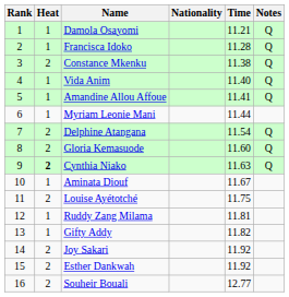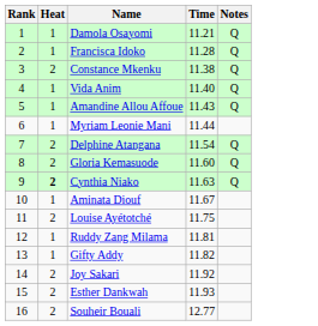 <table class="wikitable sortable" style="text-align:center">
 <tr>
 <th>Rank</th>
 <th>Heat</th>
 <th>Name</th>
-<th>Nationality</th>
 <th>Time</th>
 <th>Notes</th>
 </tr>
 <tr bgcolor=ccffcc>
 <td>1</td>
 <td>1</td>
 <td align=left><a href='#'>Damola Osayomi</a></td>
-<td align=left></td>
 <td>11.21</td>
 <td>Q</td>
 </tr>
 <tr bgcolor=ccffcc>
 <td>2</td>
 <td>1</td>
 <td align=left><a href='#'>Francisca Idoko</a></td>
-<td align=left></td>
 <td>11.28</td>
 <td>Q</td>
 </tr>
 <tr bgcolor=ccffcc>
 <td>3</td>
 <td>2</td>
 <td align=left><a href='#'>Constance Mkenku</a></td>
-<td align=left></td>
 <td>11.38</td>
 <td>Q</td>
 </tr>
 <tr bgcolor=ccffcc>
 <td>4</td>
 <td>1</td>
 <td align=left><a href='#'>Vida Anim</a></td>
-<td align=left></td>
 <td>11.40</td>
 <td>Q</td>
 </tr>
 <tr bgcolor=ccffcc>
 <td>5</td>
 <td>1</td>
 <td align=left><a href='#'>Amandine Allou Affoue</a></td>
-<td align=left></td>
-<td>11.41</td>
+<td>11.43</td>
 <td>Q</td>
 </tr>
 <tr>
 <td>6</td>
 <td>1</td>
 <td align=left><a href='#'>Myriam Leonie Mani</a></td>
-<td align=left></td>
 <td>11.44</td>
 <td></td>
 </tr>
 <tr bgcolor=ccffcc>
 <td>7</td>
 <td>2</td>
 <td align=left><a href='#'>Delphine Atangana</a></td>
-<td align=left></td>
 <td>11.54</td>
 <td>Q</td>
 </tr>
 <tr bgcolor=ccffcc>
 <td>8</td>
 <td>2</td>
 <td align=left><a href='#'>Gloria Kemasuode</a></td>
-<td align=left></td>
 <td>11.60</td>
 <td>Q</td>
 </tr>
 <tr bgcolor=ccffcc>
 <td>9</td>
 <td><strong>2</strong></td>
 <td align=left><a href='#'>Cynthia Niako</a></td>
-<td align=left></td>
 <td>11.63</td>
 <td>Q</td>
 </tr>
 <tr>
 <td>10</td>
 <td>1</td>
 <td align=left><a href='#'>Aminata Diouf</a></td>
-<td align=left></td>
 <td>11.67</td>
 <td></td>
 </tr>
 <tr>
 <td>11</td>
 <td>2</td>
 <td align=left><a href='#'>Louise Ayétotché</a></td>
-<td align=left></td>
 <td>11.75</td>
 <td></td>
 </tr>
 <tr>
 <td>12</td>
 <td>1</td>
 <td align=left><a href='#'>Ruddy Zang Milama</a></td>
-<td align=left></td>
 <td>11.81</td>
 <td></td>
 </tr>
 <tr>
 <td>13</td>
 <td>1</td>
 <td align=left><a href='#'>Gifty Addy</a></td>
-<td align=left></td>
 <td>11.82</td>
 <td></td>
 </tr>
 <tr>
 <td>14</td>
 <td>2</td>
 <td align=left><a href='#'>Joy Sakari</a></td>
-<td align=left></td>
 <td>11.92</td>
 <td></td>
 </tr>
 <tr>
 <td>15</td>
 <td>2</td>
 <td align=left><a href='#'>Esther Dankwah</a></td>
-<td align=left></td>
-<td>11.92</td>
+<td>11.93</td>
 <td></td>
 </tr>
 <tr>
 <td>16</td>
 <td>2</td>
 <td align=left><a href='#'>Souheir Bouali</a></td>
-<td align=left></td>
 <td>12.77</td>
 <td></td>
 </tr>
 </table>
